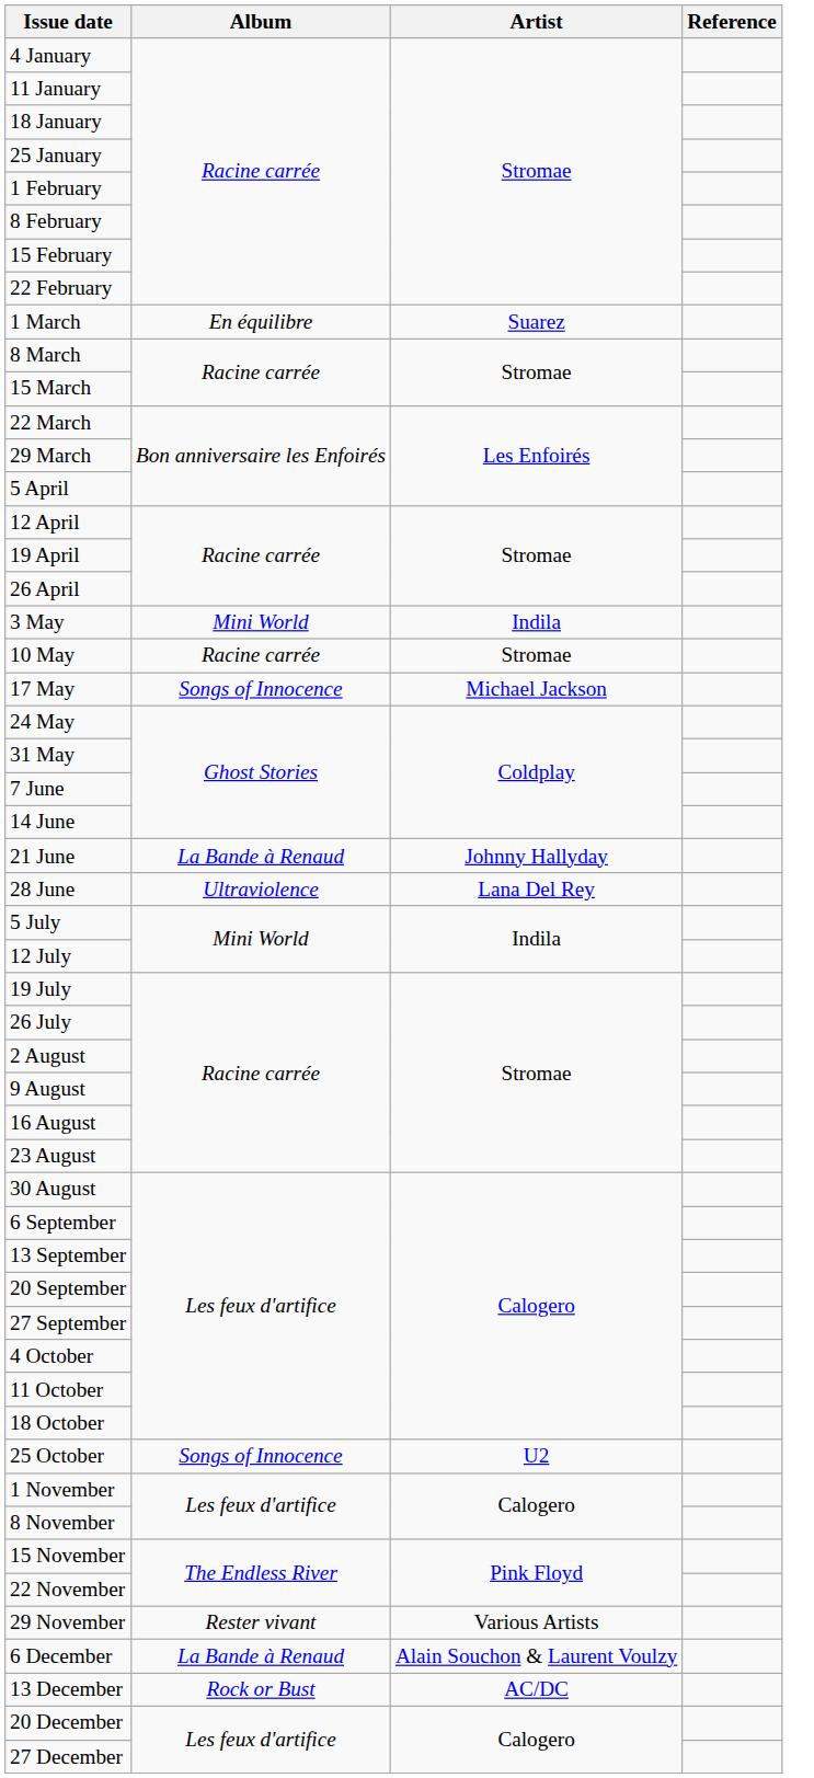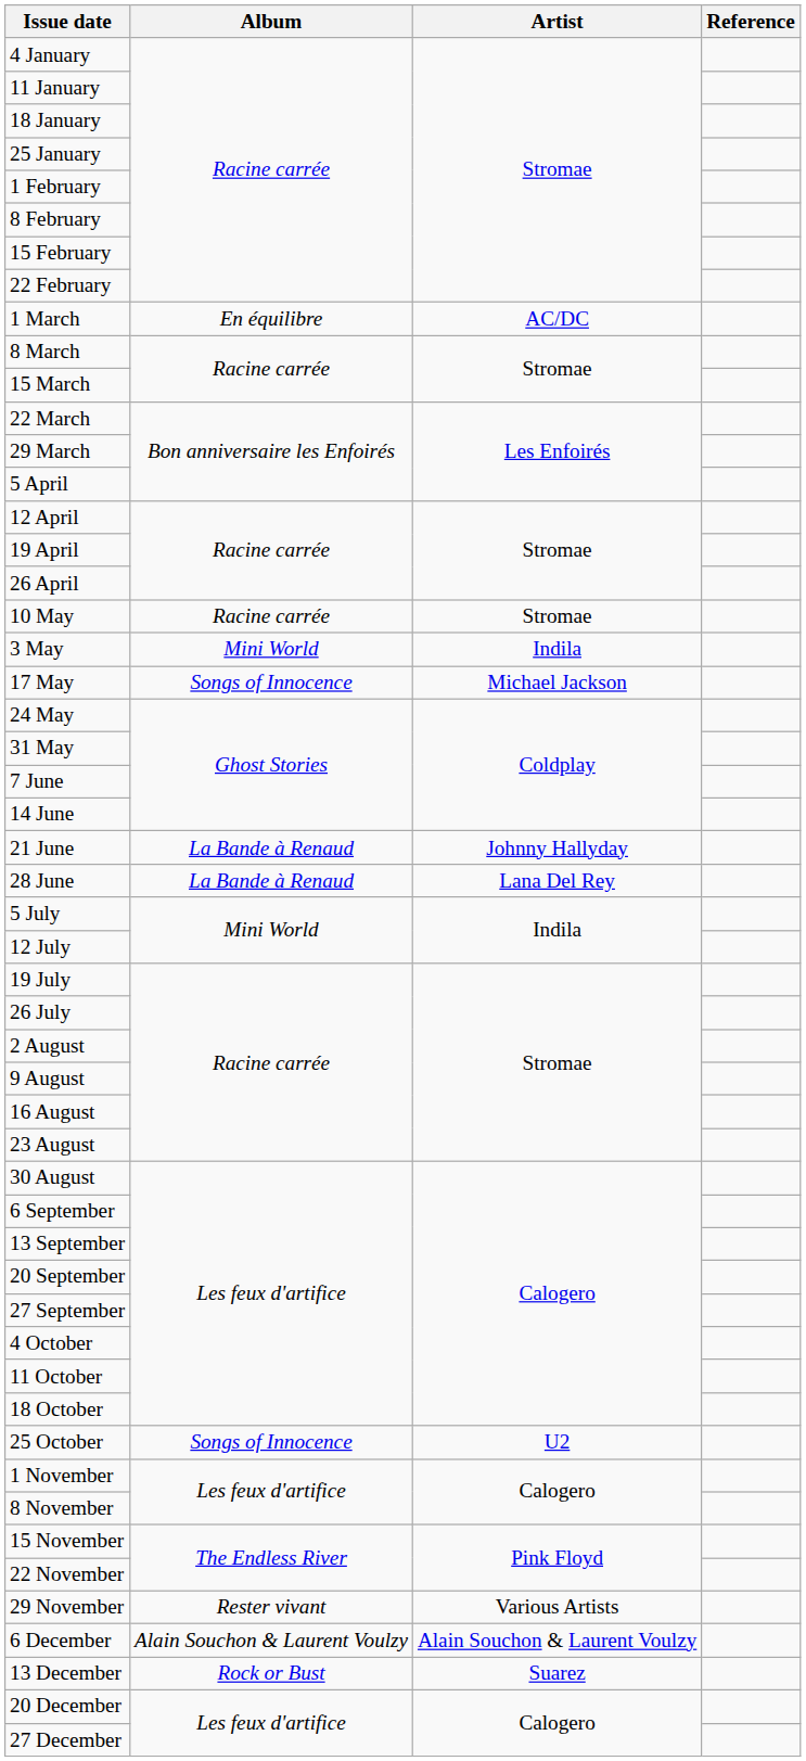 <table class="wikitable">
 <tr>
 <th>Issue date</th>
 <th>Album</th>
 <th>Artist</th>
 <th>Reference</th>
 </tr>
 <tr>
 <td>4 January</td>
 <td align="center" rowspan="8"><em><a href='#'>Racine carrée</a></em></td>
 <td align="center" rowspan="8"><a href='#'>Stromae</a></td>
 <td align="center"></td>
 </tr>
 <tr>
 <td>11 January</td>
 <td align="center"></td>
 </tr>
 <tr>
 <td>18 January</td>
 <td align="center"></td>
 </tr>
 <tr>
 <td>25 January</td>
 <td align="center"></td>
 </tr>
 <tr>
 <td>1 February</td>
 <td align="center"></td>
 </tr>
 <tr>
 <td>8 February</td>
 <td align="center"></td>
 </tr>
 <tr>
 <td>15 February</td>
 <td align="center"></td>
 </tr>
 <tr>
 <td>22 February</td>
 <td align="center"></td>
 </tr>
 <tr>
 <td>1 March</td>
 <td align="center"><em>En équilibre</em></td>
-<td align="center"><a href='#'>Suarez</a></td>
+<td align="center"><a href='#'>AC/DC</a></td>
 <td align="center"></td>
 </tr>
 <tr>
 <td>8 March</td>
 <td align="center" rowspan="2"><em>Racine carrée</em></td>
 <td align="center" rowspan="2">Stromae</td>
 <td align="center"></td>
 </tr>
 <tr>
 <td>15 March</td>
 <td align="center"></td>
 </tr>
 <tr>
 <td>22 March</td>
 <td align="center" rowspan="3"><em>Bon anniversaire les Enfoirés</em></td>
 <td align="center" rowspan="3"><a href='#'>Les Enfoirés</a></td>
 <td align="center"></td>
 </tr>
 <tr>
 <td>29 March</td>
 <td align="center"></td>
 </tr>
 <tr>
 <td>5 April</td>
 <td align="center"></td>
 </tr>
 <tr>
 <td>12 April</td>
 <td align="center" rowspan="3"><em>Racine carrée</em></td>
 <td align="center" rowspan="3">Stromae</td>
 <td align="center"></td>
 </tr>
 <tr>
 <td>19 April</td>
 <td align="center"></td>
 </tr>
 <tr>
 <td>26 April</td>
 <td align="center"></td>
 </tr>
 <tr>
+<td>10 May</td>
+<td align="center"><em>Racine carrée</em></td>
+<td align="center">Stromae</td>
+<td align="center"></td>
+</tr>
+<tr>
 <td>3 May</td>
 <td align="center"><em><a href='#'>Mini World</a></em></td>
 <td align="center"><a href='#'>Indila</a></td>
-<td align="center"></td>
-</tr>
-<tr>
-<td>10 May</td>
-<td align="center"><em>Racine carrée</em></td>
-<td align="center">Stromae</td>
 <td align="center"></td>
 </tr>
 <tr>
 <td>17 May</td>
 <td align="center"><em><a href='#'>Songs of Innocence</a></em></td>
 <td align="center"><a href='#'>Michael Jackson</a></td>
 <td align="center"></td>
 </tr>
 <tr>
 <td>24 May</td>
 <td align="center" rowspan="4"><em><a href='#'>Ghost Stories</a></em></td>
 <td align="center" rowspan="4"><a href='#'>Coldplay</a></td>
 <td align="center"></td>
 </tr>
 <tr>
 <td>31 May</td>
 <td align="center"></td>
 </tr>
 <tr>
 <td>7 June</td>
 <td align="center"></td>
 </tr>
 <tr>
 <td>14 June</td>
 <td align="center"></td>
 </tr>
 <tr>
 <td>21 June</td>
 <td align="center"><em><a href='#'>La Bande à Renaud</a></em></td>
 <td align="center"><a href='#'>Johnny Hallyday</a></td>
 <td align="center"></td>
 </tr>
 <tr>
 <td>28 June</td>
-<td align="center"><em><a href='#'>Ultraviolence</a></em></td>
+<td align="center"><em><a href='#'>La Bande à Renaud</a></em></td>
 <td align="center"><a href='#'>Lana Del Rey</a></td>
 <td align="center"></td>
 </tr>
 <tr>
 <td>5 July</td>
 <td align="center" rowspan="2"><em>Mini World</em></td>
 <td align="center" rowspan="2">Indila</td>
 <td align="center"></td>
 </tr>
 <tr>
 <td>12 July</td>
 <td align="center"></td>
 </tr>
 <tr>
 <td>19 July</td>
 <td align="center" rowspan="6"><em>Racine carrée</em></td>
 <td align="center" rowspan="6">Stromae</td>
 <td align="center"></td>
 </tr>
 <tr>
 <td>26 July</td>
 <td align="center"></td>
 </tr>
 <tr>
 <td>2 August</td>
 <td align="center"></td>
 </tr>
 <tr>
 <td>9 August</td>
 <td align="center"></td>
 </tr>
 <tr>
 <td>16 August</td>
 <td align="center"></td>
 </tr>
 <tr>
 <td>23 August</td>
 <td align="center"></td>
 </tr>
 <tr>
 <td>30 August</td>
 <td align="center" rowspan="8"><em>Les feux d'artifice</em></td>
 <td align="center" rowspan="8"><a href='#'>Calogero</a></td>
 <td align="center"></td>
 </tr>
 <tr>
 <td>6 September</td>
 <td align="center"></td>
 </tr>
 <tr>
 <td>13 September</td>
 <td align="center"></td>
 </tr>
 <tr>
 <td>20 September</td>
 <td align="center"></td>
 </tr>
 <tr>
 <td>27 September</td>
 <td align="center"></td>
 </tr>
 <tr>
 <td>4 October</td>
 <td align="center"></td>
 </tr>
 <tr>
 <td>11 October</td>
 <td align="center"></td>
 </tr>
 <tr>
 <td>18 October</td>
 <td align="center"></td>
 </tr>
 <tr>
 <td>25 October</td>
 <td align="center"><em><a href='#'>Songs of Innocence</a></em></td>
 <td align="center"><a href='#'>U2</a></td>
 <td align="center"></td>
 </tr>
 <tr>
 <td>1 November</td>
 <td align="center" rowspan="2"><em>Les feux d'artifice</em></td>
 <td align="center" rowspan="2">Calogero</td>
 <td align="center"></td>
 </tr>
 <tr>
 <td>8 November</td>
 <td align="center"></td>
 </tr>
 <tr>
 <td>15 November</td>
 <td align="center" rowspan="2"><em><a href='#'>The Endless River</a></em></td>
 <td align="center" rowspan="2"><a href='#'>Pink Floyd</a></td>
 <td align="center"></td>
 </tr>
 <tr>
 <td>22 November</td>
 <td align="center"></td>
 </tr>
 <tr>
 <td>29 November</td>
 <td align="center"><em>Rester vivant</em></td>
 <td align="center">Various Artists</td>
 <td align="center"></td>
 </tr>
 <tr>
 <td>6 December</td>
-<td align="center"><em><a href='#'>La Bande à Renaud</a></em></td>
+<td align="center"><em>Alain Souchon & Laurent Voulzy</em></td>
 <td align="center"><a href='#'>Alain Souchon</a> & <a href='#'>Laurent Voulzy</a></td>
 <td align="center"></td>
 </tr>
 <tr>
 <td>13 December</td>
 <td align="center"><em><a href='#'>Rock or Bust</a></em></td>
-<td align="center"><a href='#'>AC/DC</a></td>
+<td align="center"><a href='#'>Suarez</a></td>
 <td align="center"></td>
 </tr>
 <tr>
 <td>20 December</td>
 <td align="center" rowspan="2"><em>Les feux d'artifice</em></td>
 <td align="center" rowspan="2">Calogero</td>
 <td align="center"></td>
 </tr>
 <tr>
 <td>27 December</td>
 <td align="center"></td>
 </tr>
 </table>
